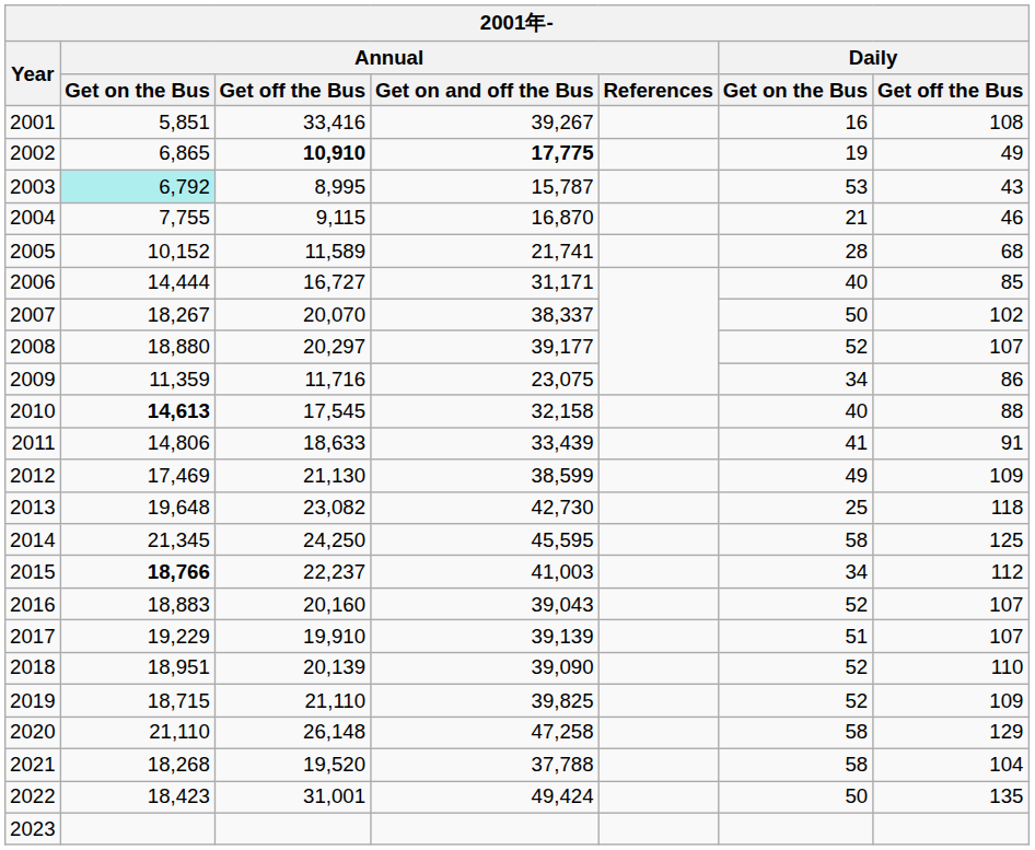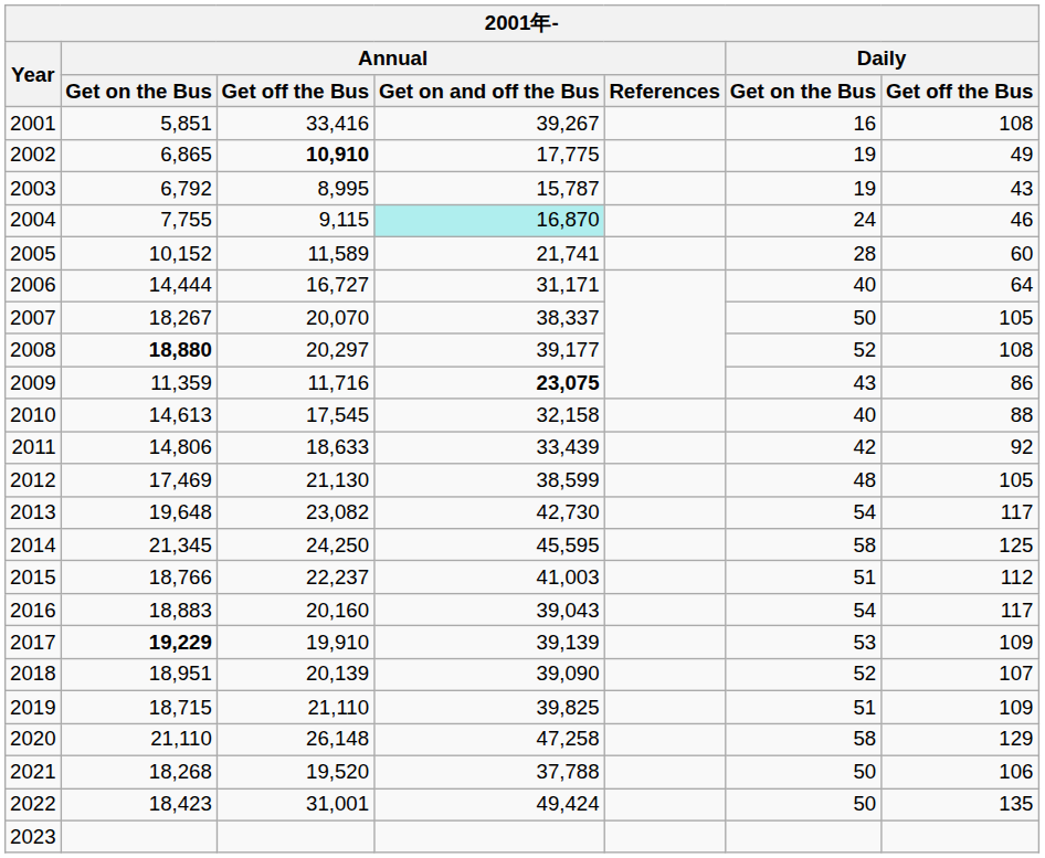 <table class="wikitable mw-collapsible" style="text-align: right; font-size:85%">
 <tr>
 <th colspan="7">2001年-</th>
 </tr>
 <tr>
 <th rowspan="2">Year</th>
 <th colspan="4">Annual</th>
 <th colspan="2">Daily</th>
 </tr>
 <tr>
 <th>Get on the Bus</th>
 <th>Get off the Bus</th>
 <th>Get on and off the Bus</th>
 <th width="1em">References</th>
 <th>Get on the Bus</th>
 <th>Get off the Bus</th>
 </tr>
 <tr>
 <td>2001</td>
 <td>5,851</td>
 <td>33,416</td>
 <td>39,267</td>
 <td></td>
 <td>16</td>
 <td>108</td>
 </tr>
 <tr>
 <td>2002</td>
 <td>6,865</td>
 <td><strong>10,910</strong></td>
-<td><strong>17,775</strong></td>
+<td>17,775</td>
 <td></td>
 <td>19</td>
 <td>49</td>
 </tr>
 <tr>
 <td>2003</td>
-<td style="background: paleturquoise;">6,792</td>
+<td>6,792</td>
 <td>8,995</td>
 <td>15,787</td>
 <td></td>
-<td>53</td>
+<td>19</td>
 <td>43</td>
 </tr>
 <tr>
 <td>2004</td>
 <td>7,755</td>
 <td>9,115</td>
-<td>16,870</td>
+<td style="background: paleturquoise;">16,870</td>
 <td></td>
-<td>21</td>
+<td>24</td>
 <td>46</td>
 </tr>
 <tr>
 <td>2005</td>
 <td>10,152</td>
 <td>11,589</td>
 <td>21,741</td>
 <td></td>
 <td>28</td>
-<td>68</td>
+<td>60</td>
 </tr>
 <tr>
 <td>2006</td>
 <td>14,444</td>
 <td>16,727</td>
 <td>31,171</td>
 <td rowspan="4"></td>
 <td>40</td>
-<td>85</td>
+<td>64</td>
 </tr>
 <tr>
 <td>2007</td>
 <td>18,267</td>
 <td>20,070</td>
 <td>38,337</td>
 <td>50</td>
-<td>102</td>
+<td>105</td>
 </tr>
 <tr>
 <td>2008</td>
-<td>18,880</td>
+<td><strong>18,880</strong></td>
 <td>20,297</td>
 <td>39,177</td>
 <td>52</td>
-<td>107</td>
+<td>108</td>
 </tr>
 <tr>
 <td>2009</td>
 <td>11,359</td>
 <td>11,716</td>
-<td>23,075</td>
-<td>34</td>
+<td><strong>23,075</strong></td>
+<td>43</td>
 <td>86</td>
 </tr>
 <tr>
 <td>2010</td>
-<td><strong>14,613</strong></td>
+<td>14,613</td>
 <td>17,545</td>
 <td>32,158</td>
 <td></td>
 <td>40</td>
 <td>88</td>
 </tr>
 <tr>
 <td>2011</td>
 <td>14,806</td>
 <td>18,633</td>
 <td>33,439</td>
 <td></td>
-<td>41</td>
-<td>91</td>
+<td>42</td>
+<td>92</td>
 </tr>
 <tr>
 <td>2012</td>
 <td>17,469</td>
 <td>21,130</td>
 <td>38,599</td>
 <td></td>
-<td>49</td>
-<td>109</td>
+<td>48</td>
+<td>105</td>
 </tr>
 <tr>
 <td>2013</td>
 <td>19,648</td>
 <td>23,082</td>
 <td>42,730</td>
 <td></td>
-<td>25</td>
-<td>118</td>
+<td>54</td>
+<td>117</td>
 </tr>
 <tr>
 <td>2014</td>
 <td>21,345</td>
 <td>24,250</td>
 <td>45,595</td>
 <td></td>
 <td>58</td>
 <td>125</td>
 </tr>
 <tr>
 <td>2015</td>
-<td><strong>18,766</strong></td>
+<td>18,766</td>
 <td>22,237</td>
 <td>41,003</td>
 <td></td>
-<td>34</td>
+<td>51</td>
 <td>112</td>
 </tr>
 <tr>
 <td>2016</td>
 <td>18,883</td>
 <td>20,160</td>
 <td>39,043</td>
 <td></td>
-<td>52</td>
-<td>107</td>
+<td>54</td>
+<td>117</td>
 </tr>
 <tr>
 <td>2017</td>
-<td>19,229</td>
+<td><strong>19,229</strong></td>
 <td>19,910</td>
 <td>39,139</td>
 <td></td>
-<td>51</td>
-<td>107</td>
+<td>53</td>
+<td>109</td>
 </tr>
 <tr>
 <td>2018</td>
 <td>18,951</td>
 <td>20,139</td>
 <td>39,090</td>
 <td></td>
 <td>52</td>
-<td>110</td>
+<td>107</td>
 </tr>
 <tr>
 <td>2019</td>
 <td>18,715</td>
 <td>21,110</td>
 <td>39,825</td>
 <td></td>
-<td>52</td>
+<td>51</td>
 <td>109</td>
 </tr>
 <tr>
 <td>2020</td>
 <td>21,110</td>
 <td>26,148</td>
 <td>47,258</td>
 <td></td>
 <td>58</td>
 <td>129</td>
 </tr>
 <tr>
 <td>2021</td>
 <td>18,268</td>
 <td>19,520</td>
 <td>37,788</td>
 <td></td>
-<td>58</td>
-<td>104</td>
+<td>50</td>
+<td>106</td>
 </tr>
 <tr>
 <td>2022</td>
 <td>18,423</td>
 <td>31,001</td>
 <td>49,424</td>
 <td></td>
 <td>50</td>
 <td>135</td>
 </tr>
 <tr>
 <td>2023</td>
 <td></td>
 <td></td>
 <td></td>
 <td></td>
 <td></td>
 <td></td>
 </tr>
 </table>
